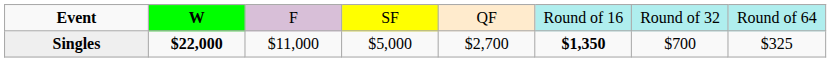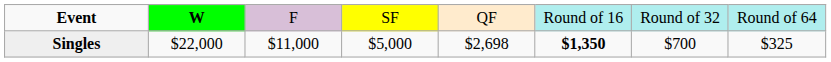 <table class=wikitable style=font-size:95%;text-align:center>
 <tr>
 <td style="width:130px"><strong>Event</strong></td>
 <td style="width:85px; background:lime"><strong>W</strong></td>
 <td style="width:85px; background:thistle">F</td>
 <td style="width:85px; background:#ffff00">SF</td>
 <td style="width:85px; background:#ffebcd">QF</td>
 <td style="width:85px; background:#afeeee">Round of 16</td>
 <td style="width:85px; background:#afeeee">Round of 32</td>
 <td style="width:85px; background:#afeeee">Round of 64</td>
 </tr>
 <tr>
 <th style=background:#efefef>Singles </th>
-<td><strong>$22,000</strong></td>
+<td>$22,000</td>
 <td>$11,000</td>
 <td>$5,000</td>
-<td>$2,700</td>
+<td>$2,698</td>
 <td><strong>$1,350</strong></td>
 <td>$700</td>
 <td>$325</td>
 </tr>
 </table>
